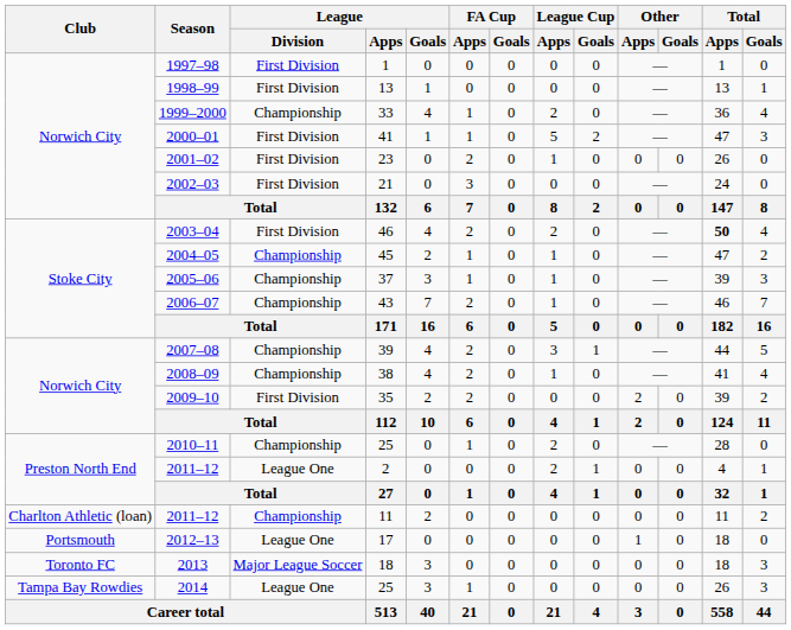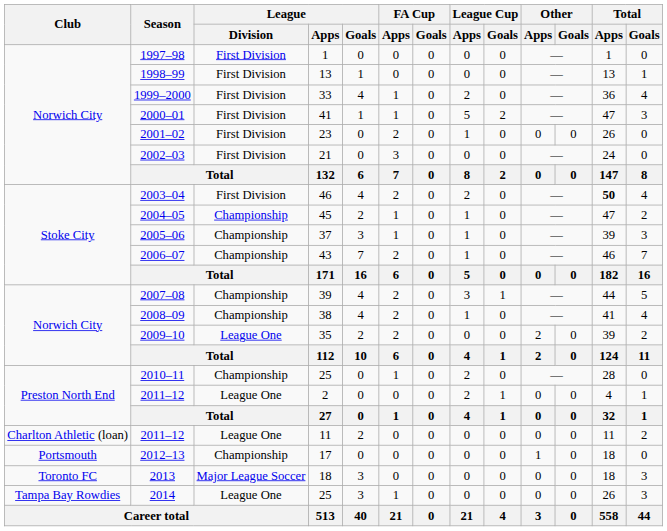 <table class="wikitable" style="text-align: center;">
 <tr>
 <th rowspan="2">Club</th>
 <th rowspan="2">Season</th>
 <th colspan="3">League</th>
 <th colspan="2">FA Cup</th>
 <th colspan="2">League Cup</th>
 <th colspan="2">Other</th>
 <th colspan="2">Total</th>
 </tr>
 <tr>
 <th>Division</th>
 <th>Apps</th>
 <th>Goals</th>
 <th>Apps</th>
 <th>Goals</th>
 <th>Apps</th>
 <th>Goals</th>
 <th>Apps</th>
 <th>Goals</th>
 <th>Apps</th>
 <th>Goals</th>
 </tr>
 <tr>
 <td rowspan="7"><a href='#'>Norwich City</a></td>
 <td><a href='#'>1997–98</a></td>
 <td><a href='#'>First Division</a></td>
 <td>1</td>
 <td>0</td>
 <td>0</td>
 <td>0</td>
 <td>0</td>
 <td>0</td>
 <td colspan="2">—</td>
 <td>1</td>
 <td>0</td>
 </tr>
 <tr>
 <td><a href='#'>1998–99</a></td>
 <td>First Division</td>
 <td>13</td>
 <td>1</td>
 <td>0</td>
 <td>0</td>
 <td>0</td>
 <td>0</td>
 <td colspan="2">—</td>
 <td>13</td>
 <td>1</td>
 </tr>
 <tr>
 <td><a href='#'>1999–2000</a></td>
-<td>Championship</td>
+<td>First Division</td>
 <td>33</td>
 <td>4</td>
 <td>1</td>
 <td>0</td>
 <td>2</td>
 <td>0</td>
 <td colspan="2">—</td>
 <td>36</td>
 <td>4</td>
 </tr>
 <tr>
 <td><a href='#'>2000–01</a></td>
 <td>First Division</td>
 <td>41</td>
 <td>1</td>
 <td>1</td>
 <td>0</td>
 <td>5</td>
 <td>2</td>
 <td colspan="2">—</td>
 <td>47</td>
 <td>3</td>
 </tr>
 <tr>
 <td><a href='#'>2001–02</a></td>
 <td>First Division</td>
 <td>23</td>
 <td>0</td>
 <td>2</td>
 <td>0</td>
 <td>1</td>
 <td>0</td>
 <td>0</td>
 <td>0</td>
 <td>26</td>
 <td>0</td>
 </tr>
 <tr>
 <td><a href='#'>2002–03</a></td>
 <td>First Division</td>
 <td>21</td>
 <td>0</td>
 <td>3</td>
 <td>0</td>
 <td>0</td>
 <td>0</td>
 <td colspan="2">—</td>
 <td>24</td>
 <td>0</td>
 </tr>
 <tr>
 <th colspan="2">Total</th>
 <th>132</th>
 <th>6</th>
 <th>7</th>
 <th>0</th>
 <th>8</th>
 <th>2</th>
 <th>0</th>
 <th>0</th>
 <th>147</th>
 <th>8</th>
 </tr>
 <tr>
 <td rowspan="5"><a href='#'>Stoke City</a></td>
 <td><a href='#'>2003–04</a></td>
 <td>First Division</td>
 <td>46</td>
 <td>4</td>
 <td>2</td>
 <td>0</td>
 <td>2</td>
 <td>0</td>
 <td colspan="2">—</td>
 <td><strong>50</strong></td>
 <td>4</td>
 </tr>
 <tr>
 <td><a href='#'>2004–05</a></td>
 <td><a href='#'>Championship</a></td>
 <td>45</td>
 <td>2</td>
 <td>1</td>
 <td>0</td>
 <td>1</td>
 <td>0</td>
 <td colspan="2">—</td>
 <td>47</td>
 <td>2</td>
 </tr>
 <tr>
 <td><a href='#'>2005–06</a></td>
 <td>Championship</td>
 <td>37</td>
 <td>3</td>
 <td>1</td>
 <td>0</td>
 <td>1</td>
 <td>0</td>
 <td colspan="2">—</td>
 <td>39</td>
 <td>3</td>
 </tr>
 <tr>
 <td><a href='#'>2006–07</a></td>
 <td>Championship</td>
 <td>43</td>
 <td>7</td>
 <td>2</td>
 <td>0</td>
 <td>1</td>
 <td>0</td>
 <td colspan="2">—</td>
 <td>46</td>
 <td>7</td>
 </tr>
 <tr>
 <th colspan="2">Total</th>
 <th>171</th>
 <th>16</th>
 <th>6</th>
 <th>0</th>
 <th>5</th>
 <th>0</th>
 <th>0</th>
 <th>0</th>
 <th>182</th>
 <th>16</th>
 </tr>
 <tr>
 <td rowspan="4"><a href='#'>Norwich City</a></td>
 <td><a href='#'>2007–08</a></td>
 <td>Championship</td>
 <td>39</td>
 <td>4</td>
 <td>2</td>
 <td>0</td>
 <td>3</td>
 <td>1</td>
 <td colspan="2">—</td>
 <td>44</td>
 <td>5</td>
 </tr>
 <tr>
 <td><a href='#'>2008–09</a></td>
 <td>Championship</td>
 <td>38</td>
 <td>4</td>
 <td>2</td>
 <td>0</td>
 <td>1</td>
 <td>0</td>
 <td colspan="2">—</td>
 <td>41</td>
 <td>4</td>
 </tr>
 <tr>
 <td><a href='#'>2009–10</a></td>
-<td>First Division</td>
+<td><a href='#'>League One</a></td>
 <td>35</td>
 <td>2</td>
 <td>2</td>
 <td>0</td>
 <td>0</td>
 <td>0</td>
 <td>2</td>
 <td>0</td>
 <td>39</td>
 <td>2</td>
 </tr>
 <tr>
 <th colspan="2">Total</th>
 <th>112</th>
 <th>10</th>
 <th>6</th>
 <th>0</th>
 <th>4</th>
 <th>1</th>
 <th>2</th>
 <th>0</th>
 <th>124</th>
 <th>11</th>
 </tr>
 <tr>
 <td rowspan="3"><a href='#'>Preston North End</a></td>
 <td><a href='#'>2010–11</a></td>
 <td>Championship</td>
 <td>25</td>
 <td>0</td>
 <td>1</td>
 <td>0</td>
 <td>2</td>
 <td>0</td>
 <td colspan="2">—</td>
 <td>28</td>
 <td>0</td>
 </tr>
 <tr>
 <td><a href='#'>2011–12</a></td>
 <td>League One</td>
 <td>2</td>
 <td>0</td>
 <td>0</td>
 <td>0</td>
 <td>2</td>
 <td>1</td>
 <td>0</td>
 <td>0</td>
 <td>4</td>
 <td>1</td>
 </tr>
 <tr>
 <th colspan="2">Total</th>
 <th>27</th>
 <th>0</th>
 <th>1</th>
 <th>0</th>
 <th>4</th>
 <th>1</th>
 <th>0</th>
 <th>0</th>
 <th>32</th>
 <th>1</th>
 </tr>
 <tr>
 <td><a href='#'>Charlton Athletic</a> (loan)</td>
 <td><a href='#'>2011–12</a></td>
-<td><a href='#'>Championship</a></td>
+<td>League One</td>
 <td>11</td>
 <td>2</td>
 <td>0</td>
 <td>0</td>
 <td>0</td>
 <td>0</td>
 <td>0</td>
 <td>0</td>
 <td>11</td>
 <td>2</td>
 </tr>
 <tr>
 <td><a href='#'>Portsmouth</a></td>
 <td><a href='#'>2012–13</a></td>
-<td>League One</td>
+<td>Championship</td>
 <td>17</td>
 <td>0</td>
 <td>0</td>
 <td>0</td>
 <td>0</td>
 <td>0</td>
 <td>1</td>
 <td>0</td>
 <td>18</td>
 <td>0</td>
 </tr>
 <tr>
 <td><a href='#'>Toronto FC</a></td>
 <td><a href='#'>2013</a></td>
 <td><a href='#'>Major League Soccer</a></td>
 <td>18</td>
 <td>3</td>
 <td>0</td>
 <td>0</td>
 <td>0</td>
 <td>0</td>
 <td>0</td>
 <td>0</td>
 <td>18</td>
 <td>3</td>
 </tr>
 <tr>
 <td><a href='#'>Tampa Bay Rowdies</a></td>
 <td><a href='#'>2014</a></td>
 <td>League One</td>
 <td>25</td>
 <td>3</td>
 <td>1</td>
 <td>0</td>
 <td>0</td>
 <td>0</td>
 <td>0</td>
 <td>0</td>
 <td>26</td>
 <td>3</td>
 </tr>
 <tr>
 <th colspan="3">Career total</th>
 <th>513</th>
 <th>40</th>
 <th>21</th>
 <th>0</th>
 <th>21</th>
 <th>4</th>
 <th>3</th>
 <th>0</th>
 <th>558</th>
 <th>44</th>
 </tr>
 </table>
